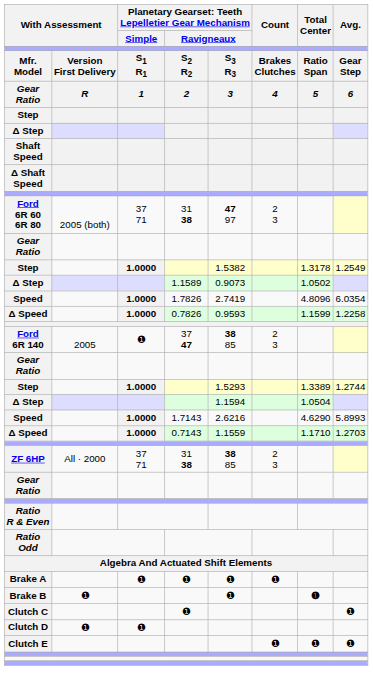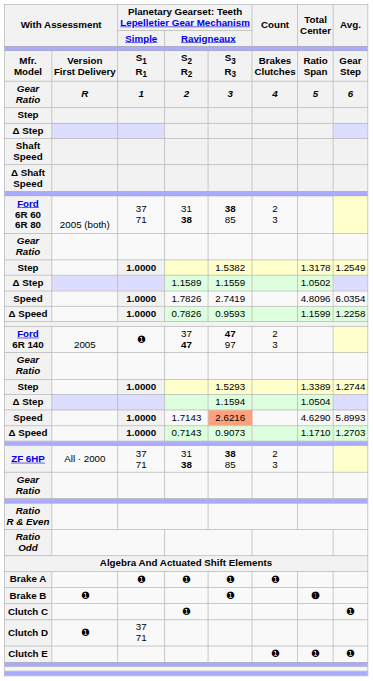 <table class="wikitable collapsible" style="text-align:center">
 <tr>
 <th rowspan=2 colspan=2>With Assessment</th>
 <th colspan=3>Planetary Gearset: Teeth<br><a href='#'>Lepelletier Gear Mechanism</a></th>
 <th rowspan=2>Count</th>
 <th rowspan=2>Total<br>Center</th>
 <th rowspan=2>Avg.</th>
 </tr>
 <tr>
 <th><a href='#'>Simple</a></th>
 <th colspan=2><a href='#'>Ravigneaux</a></th>
 </tr>
 <tr>
 <td colspan=8 style="background:#AAF;"></td>
 </tr>
 <tr>
 <th>Mfr.<br>Model</th>
 <th>Version<br>First Delivery</th>
 <th>S<sub>1</sub><br>R<sub>1</sub></th>
 <th>S<sub>2</sub><br>R<sub>2</sub></th>
 <th>S<sub>3</sub><br>R<sub>3</sub></th>
 <th>Brakes<br>Clutches</th>
 <th>Ratio<br>Span</th>
 <th>Gear<br>Step</th>
 </tr>
 <tr style="font-style:italic;">
 <th>Gear<br>Ratio</th>
 <th>R<br></th>
 <th>1<br></th>
 <th>2<br></th>
 <th>3<br></th>
 <th>4<br></th>
 <th>5<br></th>
 <th>6<br></th>
 </tr>
 <tr>
 <th>Step</th>
 <th></th>
 <th></th>
 <th></th>
 <th></th>
 <th></th>
 <th></th>
 <th></th>
 </tr>
 <tr>
 <th>Δ Step</th>
 <th style="background:#DDF;"></th>
 <th style="background:#DDF;"></th>
 <th></th>
 <th></th>
 <th></th>
 <th></th>
 <th style="background:#DDF;"></th>
 </tr>
 <tr>
 <th>Shaft<br>Speed</th>
 <th></th>
 <th></th>
 <th></th>
 <th></th>
 <th></th>
 <th></th>
 <th></th>
 </tr>
 <tr>
 <th>Δ Shaft<br>Speed</th>
 <th></th>
 <th></th>
 <th></th>
 <th></th>
 <th></th>
 <th></th>
 <th></th>
 </tr>
 <tr>
 <td colspan=8 style="background:#AAF;"></td>
 </tr>
 <tr>
 <th><a href='#'>Ford</a><br>6R 60<br>6R 80</th>
 <td><br><br>2005 (both)</td>
 <td>37<br>71</td>
 <td>31<br><strong>38</strong></td>
-<td><strong>47</strong><br>97</td>
+<td><strong>38</strong><br>85</td>
 <td>2<br>3</td>
 <td><br></td>
 <td style="background:#FFC;"></td>
 </tr>
 <tr style="font-style:italic;">
 <th>Gear<br>Ratio</th>
 <td></td>
 <td><br></td>
 <td></td>
 <td><br></td>
 <td></td>
 <td><br></td>
 <td><br></td>
 </tr>
 <tr>
 <th>Step</th>
 <td></td>
 <th>1.0000</th>
 <td style="background:#FFC;"></td>
 <td style="background:#FFC;">1.5382</td>
 <td style="background:#FFC;"></td>
 <td style="background:#FFC;">1.3178</td>
 <td style="background:#FFC;">1.2549</td>
 </tr>
 <tr>
 <th>Δ Step</th>
 <td style="background:#DDF;"></td>
 <td style="background:#DDF;"></td>
 <td style="background:#DFD;">1.1589</td>
-<td style="background:#DFD;">0.9073</td>
+<td style="background:#DFD;">1.1559</td>
 <td style="background:#DFD;"></td>
 <td style="background:#DFD;">1.0502</td>
 <td style="background:#DDF;"></td>
 </tr>
 <tr>
 <th>Speed</th>
 <td></td>
 <th>1.0000</th>
 <td>1.7826</td>
 <td>2.7419</td>
 <td></td>
 <td>4.8096</td>
 <td>6.0354</td>
 </tr>
 <tr>
 <th>Δ Speed</th>
 <td></td>
 <th>1.0000</th>
 <td style="background:#DFD;">0.7826</td>
 <td style="background:#DFD;">0.9593</td>
 <td style="background:#DFD;"></td>
 <td style="background:#DFD;">1.1599</td>
 <td style="background:#DFD;">1.2258</td>
 </tr>
 <tr>
 <th colspan=8></th>
 </tr>
 <tr>
 <th><a href='#'>Ford</a><br>6R 140</th>
 <td><br>2005</td>
 <td>❶</td>
 <td>37<br><strong>47</strong></td>
-<td><strong>38</strong><br>85</td>
+<td><strong>47</strong><br>97</td>
 <td>2<br>3</td>
 <td><br></td>
 <td style="background:#FFC;"></td>
 </tr>
 <tr style="font-style:italic;">
 <th>Gear<br>Ratio</th>
 <td></td>
 <td><br></td>
 <td></td>
 <td><br></td>
 <td></td>
 <td><br></td>
 <td><br></td>
 </tr>
 <tr>
 <th>Step</th>
 <td></td>
 <th>1.0000</th>
 <td style="background:#FFC;"></td>
 <td style="background:#FFC;">1.5293</td>
 <td style="background:#FFC;"></td>
 <td style="background:#FFC;">1.3389</td>
 <td style="background:#FFC;">1.2744</td>
 </tr>
 <tr>
 <th>Δ Step</th>
 <td style="background:#DDF;"></td>
 <td style="background:#DDF;"></td>
 <td style="background:#DFD;"></td>
 <td style="background:#DFD;">1.1594</td>
 <td style="background:#DFD;"></td>
 <td style="background:#DFD;">1.0504</td>
 <td style="background:#DDF;"></td>
 </tr>
 <tr>
 <th>Speed</th>
 <td></td>
 <th>1.0000</th>
 <td>1.7143</td>
-<td>2.6216</td>
+<td style="background: lightsalmon;">2.6216</td>
 <td></td>
 <td>4.6290</td>
 <td>5.8993</td>
 </tr>
 <tr>
 <th>Δ Speed</th>
 <td></td>
 <th>1.0000</th>
 <td style="background:#DFD;">0.7143</td>
-<td style="background:#DFD;">1.1559</td>
+<td style="background:#DFD;">0.9073</td>
 <td style="background:#DFD;"></td>
 <td style="background:#DFD;">1.1710</td>
 <td style="background:#DFD;">1.2703</td>
 </tr>
 <tr>
 <td colspan=8 style="background:#AAF;"></td>
 </tr>
 <tr>
 <th><a href='#'>ZF 6HP</a></th>
 <td>All · 2000</td>
 <td>37<br>71</td>
 <td>31<br><strong>38</strong></td>
 <td><strong>38</strong><br>85</td>
 <td>2<br>3</td>
 <td><br></td>
 <td style="background:#FFC;"></td>
 </tr>
 <tr style="font-style:italic;">
 <th>Gear<br>Ratio</th>
 <td></td>
 <td></td>
 <td></td>
 <td></td>
 <td></td>
 <td></td>
 <td></td>
 </tr>
 <tr>
 <th colspan=8 style="background:#AAF;"></th>
 </tr>
 <tr style="font-style:italic;">
 <th>Ratio<br>R & Even</th>
 <td></td>
 <td colspan=2></td>
 <td colspan=2></td>
 <td colspan=2></td>
 </tr>
 <tr style="font-style:italic;">
 <th>Ratio<br>Odd</th>
 <td colspan=2></td>
 <td colspan=2></td>
 <td colspan=2></td>
 </tr>
 <tr>
 <th colspan=8>Algebra And Actuated Shift Elements</th>
 </tr>
 <tr>
 <th>Brake A</th>
 <td></td>
 <td>❶</td>
 <td>❶</td>
 <td>❶</td>
 <td>❶</td>
 <td></td>
 <td></td>
 </tr>
 <tr>
 <th>Brake B</th>
 <td>❶</td>
 <td></td>
 <td></td>
 <td>❶</td>
 <td></td>
 <td><strong>❶</strong></td>
 <td></td>
 </tr>
 <tr>
 <th>Clutch C</th>
 <td></td>
 <td></td>
 <td>❶</td>
 <td></td>
 <td></td>
 <td></td>
 <td>❶</td>
 </tr>
 <tr>
 <th>Clutch D</th>
 <td>❶</td>
-<td>❶</td>
+<td>37<br>71</td>
 <td></td>
 <td></td>
 <td></td>
 <td></td>
 <td></td>
 </tr>
 <tr>
 <th>Clutch E</th>
 <td></td>
 <td></td>
 <td></td>
 <td></td>
 <td>❶</td>
 <td>❶</td>
 <td>❶</td>
 </tr>
 <tr>
 <td colspan=8 style="background:#AAF;"></td>
 </tr>
 <tr>
 <td colspan=8></td>
 </tr>
 <tr>
 <td colspan=8 style="background:#AAF;"></td>
 </tr>
 </table>
